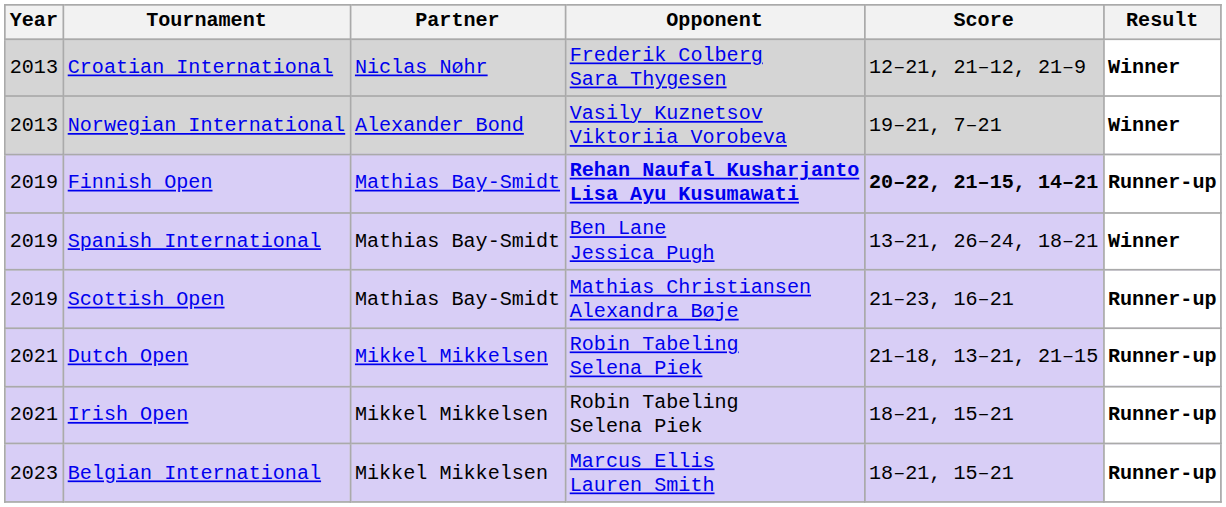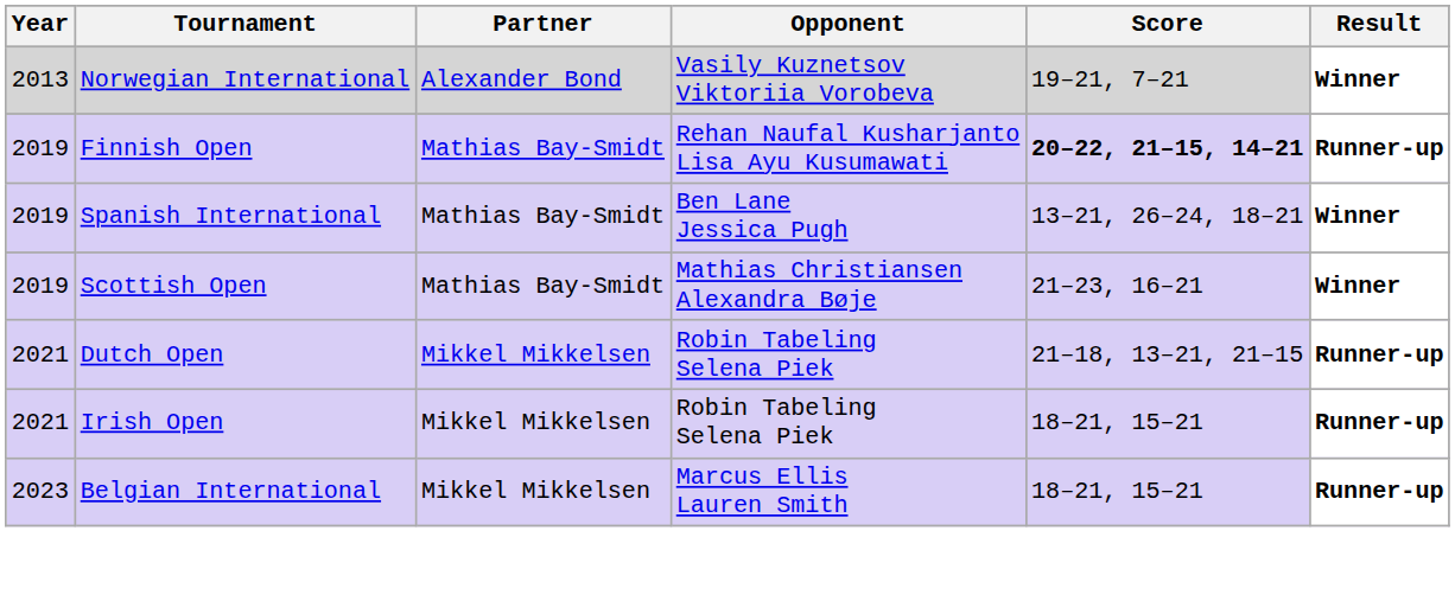 <table class="sortable wikitable" style="font-size: 90%;">
 <tr>
 <th>Year</th>
 <th>Tournament</th>
 <th>Partner</th>
 <th>Opponent</th>
 <th>Score</th>
 <th>Result</th>
-</tr>
-<tr style="background:#D5D5D5">
-<td align="center">2013</td>
-<td align="left"><a href='#'>Croatian International</a></td>
-<td align="left"> <a href='#'>Niclas Nøhr</a></td>
-<td align="left"> <a href='#'>Frederik Colberg</a> <br>  <a href='#'>Sara Thygesen</a></td>
-<td align="left">12–21, 21–12, 21–9</td>
-<td style="text-align:left; background:white"> <strong>Winner</strong></td>
 </tr>
 <tr style="background:#D5D5D5">
 <td align="center">2013</td>
 <td align="left"><a href='#'>Norwegian International</a></td>
 <td align="left"> <a href='#'>Alexander Bond</a></td>
 <td align="left"> <a href='#'>Vasily Kuznetsov</a> <br>  <a href='#'>Viktoriia Vorobeva</a></td>
 <td align="left">19–21, 7–21</td>
 <td style="text-align:left; background:white"> <strong>Winner</strong></td>
 </tr>
 <tr style="background:#D8CEF6">
 <td align="center">2019</td>
 <td align="left"><a href='#'>Finnish Open</a></td>
 <td align="left"> <a href='#'>Mathias Bay-Smidt</a></td>
-<td align="left"><strong> <a href='#'>Rehan Naufal Kusharjanto</a> <br>  <a href='#'>Lisa Ayu Kusumawati</a></strong></td>
+<td align="left"> <a href='#'>Rehan Naufal Kusharjanto</a> <br>  <a href='#'>Lisa Ayu Kusumawati</a></td>
 <td align="left"><strong>20–22, 21–15, 14–21</strong></td>
 <td style="text-align:left; background:white"> <strong>Runner-up</strong></td>
 </tr>
 <tr style="background:#D8CEF6">
 <td align="center">2019</td>
 <td align="left"><a href='#'>Spanish International</a></td>
 <td align="left"> Mathias Bay-Smidt</td>
 <td align="left"> <a href='#'>Ben Lane</a> <br>  <a href='#'>Jessica Pugh</a></td>
 <td align="left">13–21, 26–24, 18–21</td>
 <td style="text-align:left; background:white"> <strong>Winner</strong></td>
 </tr>
 <tr style="background:#D8CEF6">
 <td align="center">2019</td>
 <td align="left"><a href='#'>Scottish Open</a></td>
 <td align="left"> Mathias Bay-Smidt</td>
 <td align="left"> <a href='#'>Mathias Christiansen</a> <br>  <a href='#'>Alexandra Bøje</a></td>
 <td align="left">21–23, 16–21</td>
-<td style="text-align:left; background:white"> <strong>Runner-up</strong></td>
+<td style="text-align:left; background:white"> <strong>Winner</strong></td>
 </tr>
 <tr style="background:#D8CEF6">
 <td align="center">2021</td>
 <td align="left"><a href='#'>Dutch Open</a></td>
 <td align="left"> <a href='#'>Mikkel Mikkelsen</a></td>
 <td align="left"> <a href='#'>Robin Tabeling</a><br> <a href='#'>Selena Piek</a></td>
 <td align="left">21–18, 13–21, 21–15</td>
 <td style="text-align:left; background:white"> <strong>Runner-up</strong></td>
 </tr>
 <tr style="background:#D8CEF6">
 <td align="center">2021</td>
 <td align="left"><a href='#'>Irish Open</a></td>
 <td align="left"> Mikkel Mikkelsen</td>
 <td align="left"> Robin Tabeling<br> Selena Piek</td>
 <td align="left">18–21, 15–21</td>
 <td style="text-align:left; background:white"> <strong>Runner-up</strong></td>
 </tr>
 <tr style="background:#D8CEF6">
 <td align="center">2023</td>
 <td align="left"><a href='#'>Belgian International</a></td>
 <td align="left"> Mikkel Mikkelsen</td>
 <td align="left"> <a href='#'>Marcus Ellis</a><br> <a href='#'>Lauren Smith</a></td>
 <td align="left">18–21, 15–21</td>
 <td style="text-align:left; background:white"> <strong>Runner-up</strong></td>
 </tr>
 </table>
